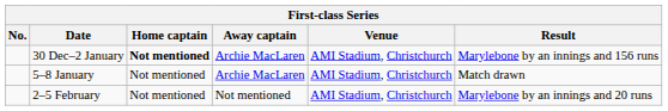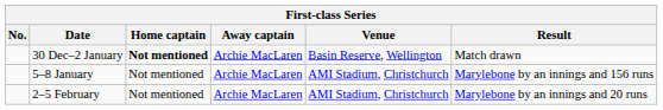 <table class="wikitable">
 <tr>
 <th colspan="9">First-class Series</th>
 </tr>
 <tr>
 <th>No.</th>
 <th>Date</th>
 <th>Home captain</th>
 <th>Away captain</th>
 <th>Venue</th>
 <th>Result</th>
 </tr>
 <tr>
 <td></td>
 <td>30 Dec–2 January</td>
 <td><strong>Not mentioned</strong></td>
 <td><a href='#'>Archie MacLaren</a></td>
-<td><a href='#'>AMI Stadium</a>, <a href='#'>Christchurch</a></td>
-<td><a href='#'>Marylebone</a> by an innings and 156 runs</td>
+<td><a href='#'>Basin Reserve</a>, <a href='#'>Wellington</a></td>
+<td>Match drawn</td>
 </tr>
 <tr>
 <td></td>
 <td>5–8 January</td>
 <td>Not mentioned</td>
 <td><a href='#'>Archie MacLaren</a></td>
 <td><a href='#'>AMI Stadium</a>, <a href='#'>Christchurch</a></td>
-<td>Match drawn</td>
+<td><a href='#'>Marylebone</a> by an innings and 156 runs</td>
 </tr>
 <tr>
 <td></td>
 <td>2–5 February</td>
 <td>Not mentioned</td>
-<td>Not mentioned</td>
+<td><a href='#'>Archie MacLaren</a></td>
 <td><a href='#'>AMI Stadium</a>, <a href='#'>Christchurch</a></td>
 <td><a href='#'>Marylebone</a> by an innings and 20 runs</td>
 </tr>
 </table>
